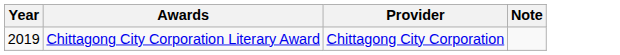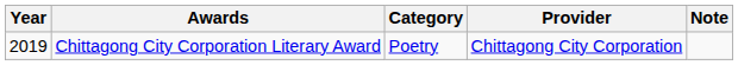 <table class="wikitable sortable">
 <tr>
 <th>Year</th>
 <th>Awards</th>
+<th>Category</th>
 <th>Provider</th>
 <th>Note</th>
 </tr>
 <tr>
 <td>2019</td>
 <td><a href='#'>Chittagong City Corporation Literary Award</a></td>
+<td><a href='#'>Poetry</a></td>
 <td><a href='#'>Chittagong City Corporation</a></td>
 <td><br></td>
 </tr>
 </table>
